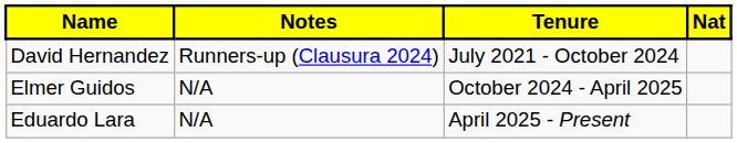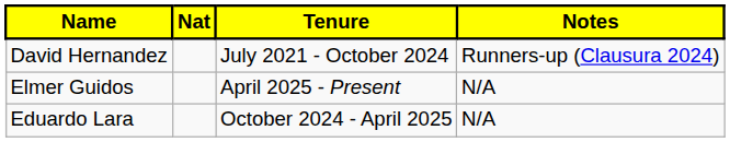 <table class="wikitable sortable">
 <tr>
 <th style="background:#FFFF00; color:#000000; border:2px solid #000000;" scope="col">Name</th>
+<th style="background:#FFFF00; color:#000000; border:2px solid #000000;" scope="col">Nat</th>
+<th style="background:#FFFF00; color:#000000; border:2px solid #000000;" scope="col">Tenure</th>
 <th style="background:#FFFF00; color:#000000; border:2px solid #000000;" scope="col">Notes</th>
-<th style="background:#FFFF00; color:#000000; border:2px solid #000000;" scope="col">Tenure</th>
-<th style="background:#FFFF00; color:#000000; border:2px solid #000000;" scope="col">Nat</th>
 </tr>
 <tr>
 <td>David Hernandez</td>
+<td></td>
+<td>July 2021 - October 2024</td>
 <td>Runners-up (<a href='#'>Clausura 2024</a>)</td>
-<td>July 2021 - October 2024</td>
-<td></td>
 </tr>
 <tr>
 <td>Elmer Guidos</td>
+<td></td>
+<td>April 2025 - <em>Present</em></td>
 <td>N/A</td>
-<td>October 2024 - April 2025</td>
-<td></td>
 </tr>
 <tr>
 <td>Eduardo Lara</td>
+<td></td>
+<td>October 2024 - April 2025</td>
 <td>N/A</td>
-<td>April 2025 - <em>Present</em></td>
-<td></td>
 </tr>
 </table>
